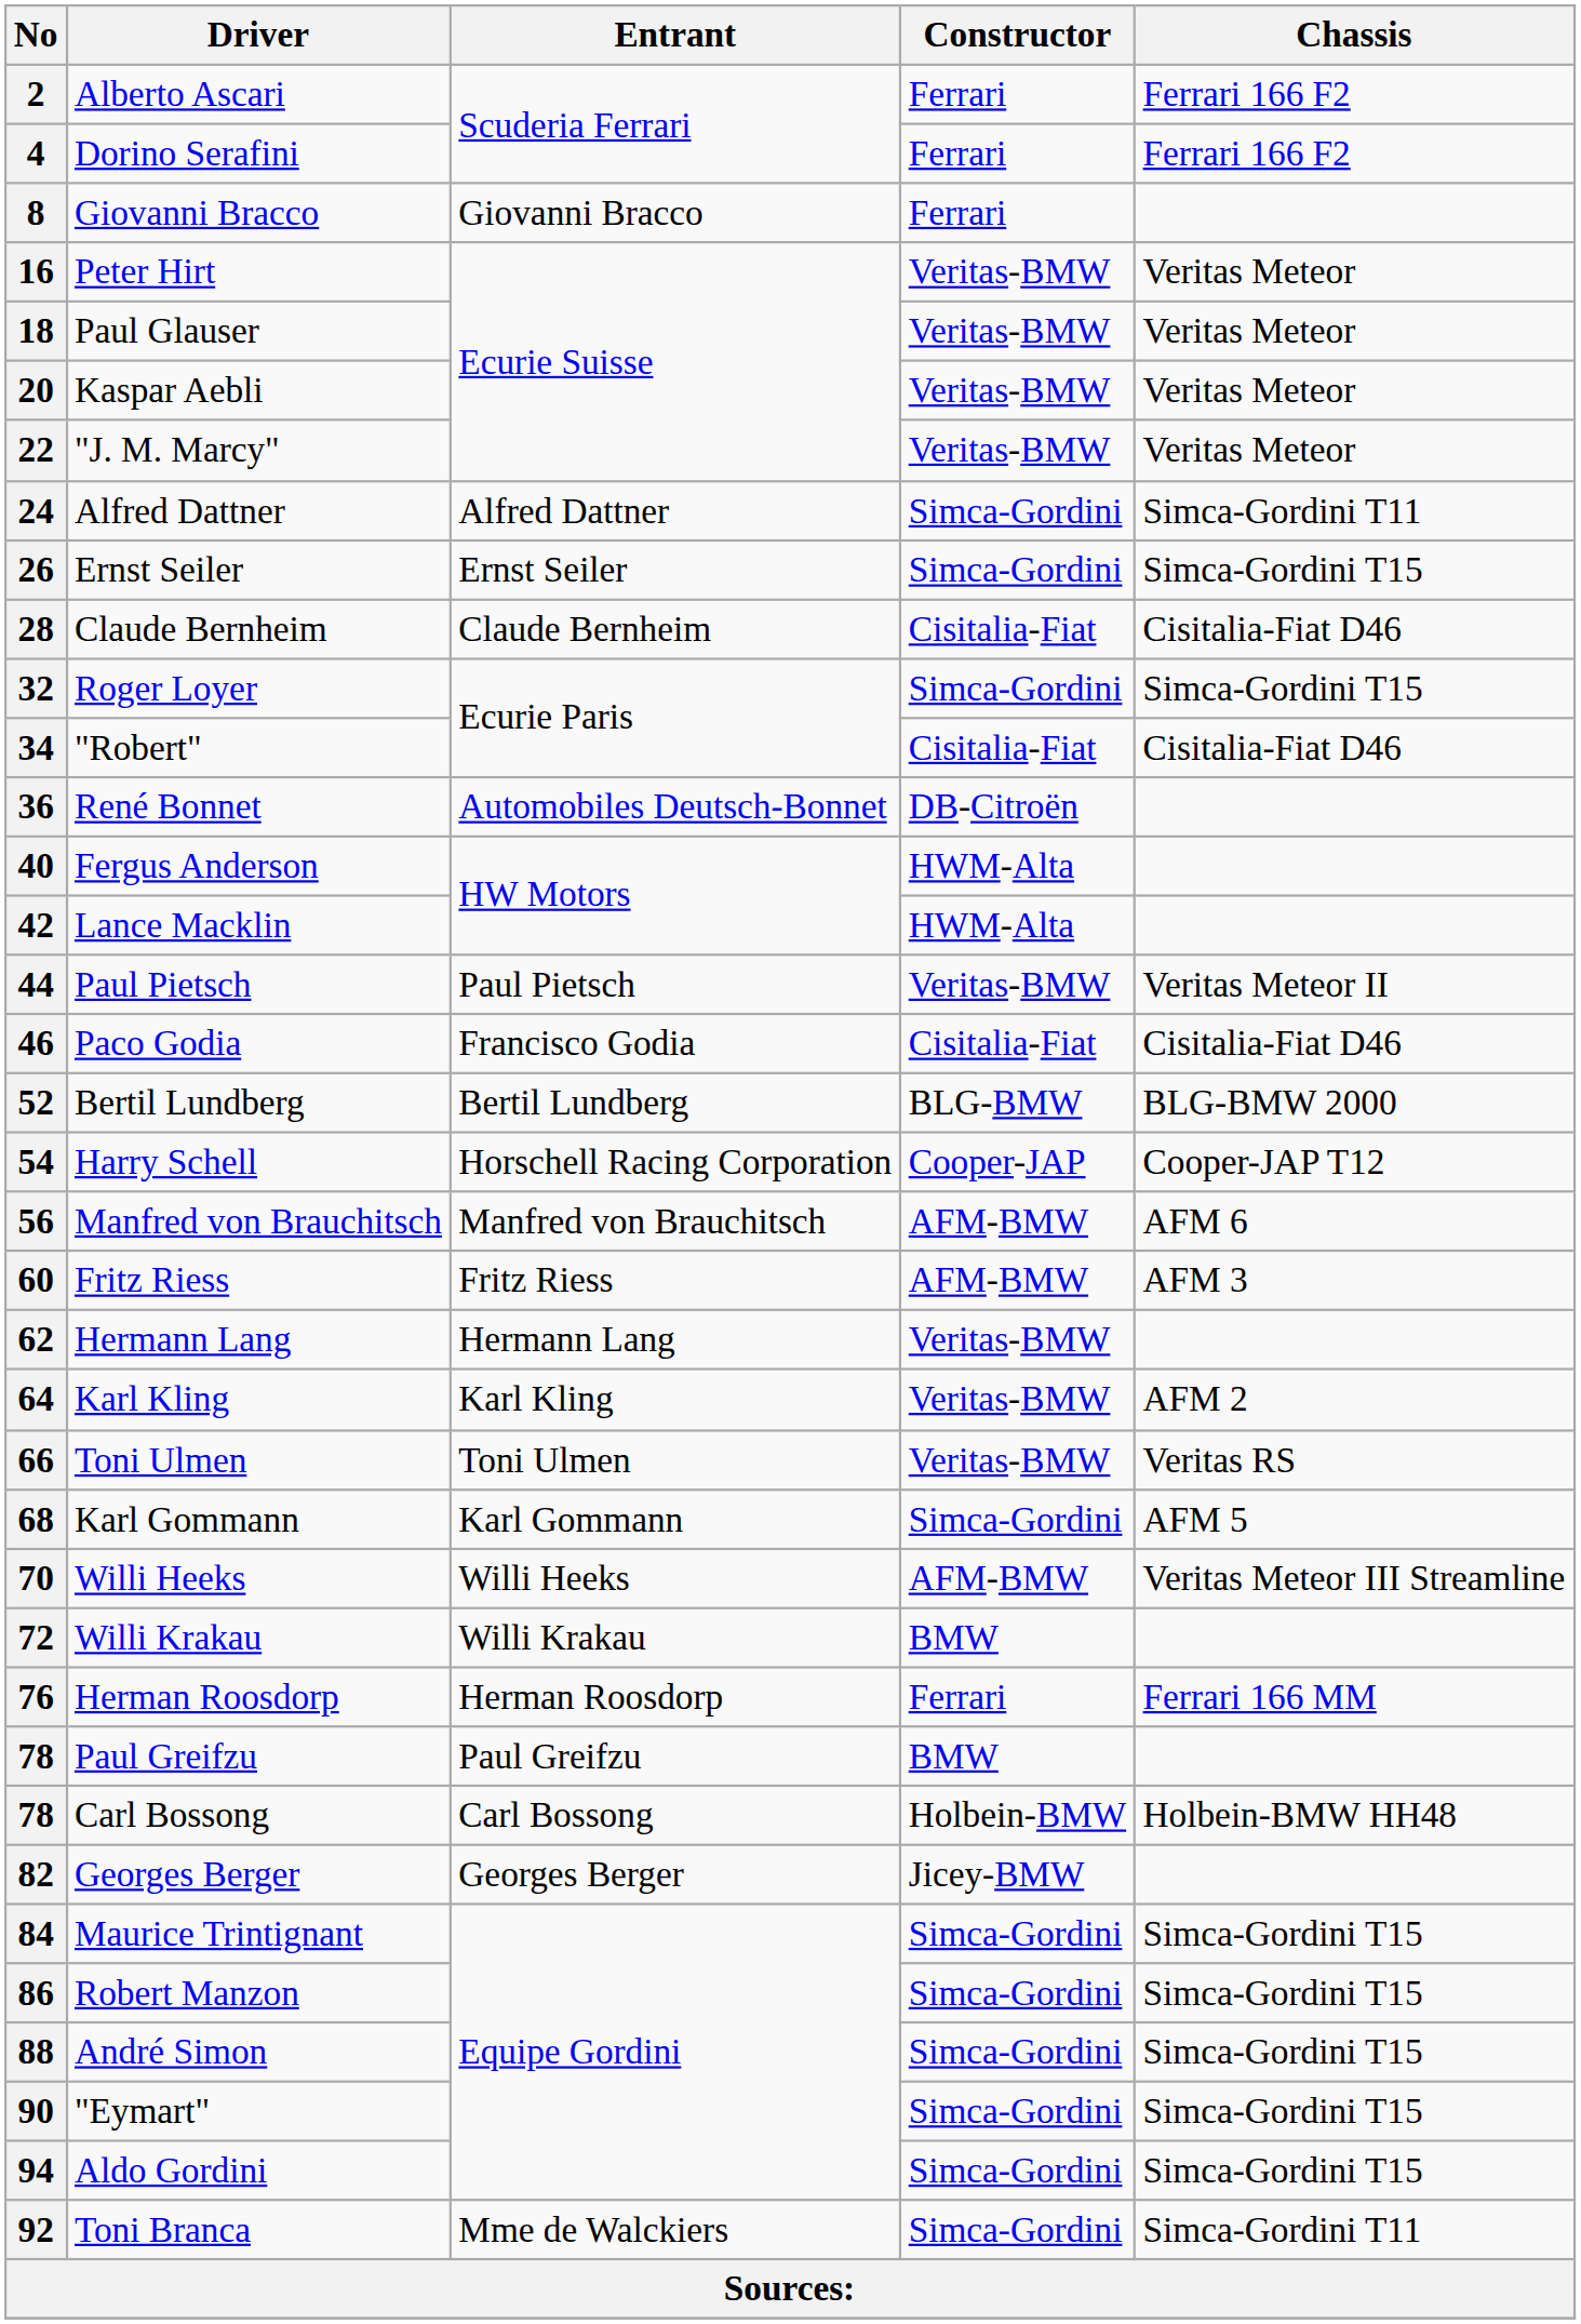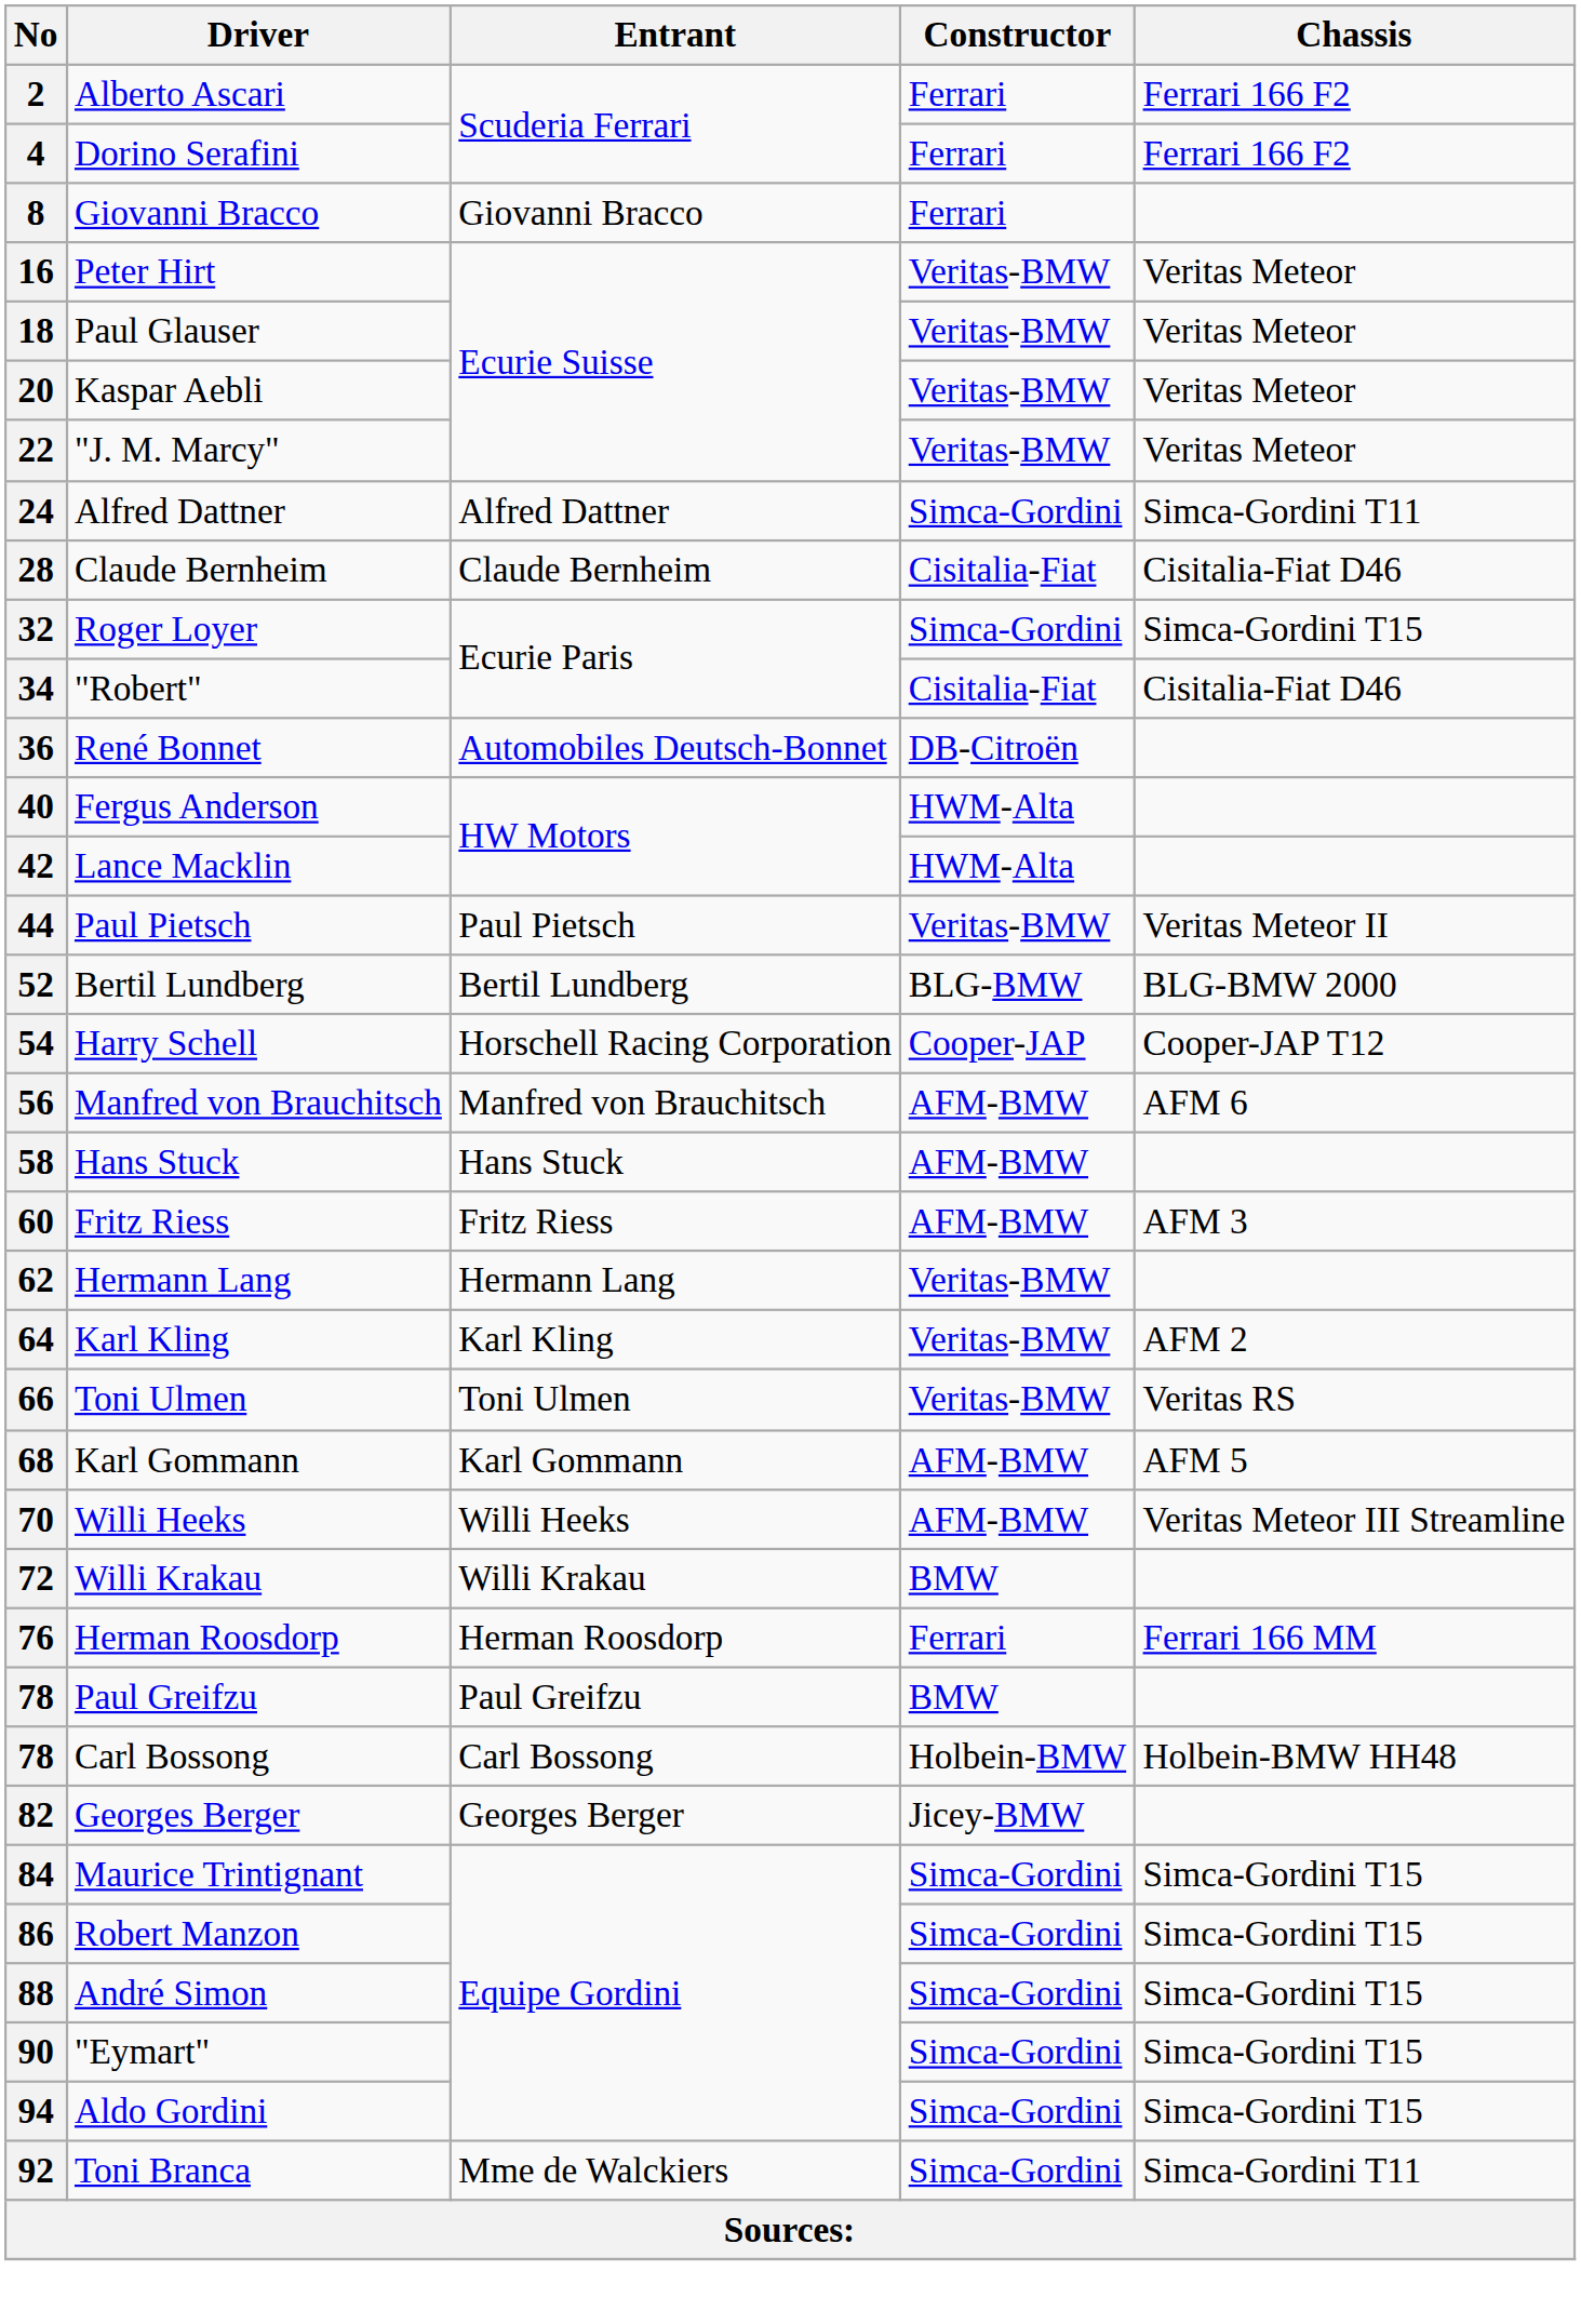 <table class="wikitable" style="font-size: 95%;">
 <tr>
 <th>No</th>
 <th>Driver</th>
 <th>Entrant</th>
 <th>Constructor</th>
 <th>Chassis</th>
 </tr>
 <tr>
 <th>2</th>
 <td> <a href='#'>Alberto Ascari</a></td>
 <td rowspan=2><a href='#'>Scuderia Ferrari</a></td>
 <td><a href='#'>Ferrari</a></td>
 <td><a href='#'>Ferrari 166 F2</a></td>
 </tr>
 <tr>
 <th>4</th>
 <td> <a href='#'>Dorino Serafini</a></td>
 <td><a href='#'>Ferrari</a></td>
 <td><a href='#'>Ferrari 166 F2</a></td>
 </tr>
 <tr>
 <th>8</th>
 <td> <a href='#'>Giovanni Bracco</a></td>
 <td>Giovanni Bracco</td>
 <td><a href='#'>Ferrari</a></td>
 <td></td>
 </tr>
 <tr>
 <th>16</th>
 <td> <a href='#'>Peter Hirt</a></td>
 <td rowspan=4><a href='#'>Ecurie Suisse</a></td>
 <td><a href='#'>Veritas</a>-<a href='#'>BMW</a></td>
 <td>Veritas Meteor</td>
 </tr>
 <tr>
 <th>18</th>
 <td> Paul Glauser</td>
 <td><a href='#'>Veritas</a>-<a href='#'>BMW</a></td>
 <td>Veritas Meteor</td>
 </tr>
 <tr>
 <th>20</th>
 <td> Kaspar Aebli</td>
 <td><a href='#'>Veritas</a>-<a href='#'>BMW</a></td>
 <td>Veritas Meteor</td>
 </tr>
 <tr>
 <th>22</th>
 <td> "J. M. Marcy"</td>
 <td><a href='#'>Veritas</a>-<a href='#'>BMW</a></td>
 <td>Veritas Meteor</td>
 </tr>
 <tr>
 <th>24</th>
 <td> Alfred Dattner</td>
 <td>Alfred Dattner</td>
 <td><a href='#'>Simca-Gordini</a></td>
 <td>Simca-Gordini T11</td>
 </tr>
 <tr>
-<th>26</th>
-<td> Ernst Seiler</td>
-<td>Ernst Seiler</td>
-<td><a href='#'>Simca-Gordini</a></td>
-<td>Simca-Gordini T15</td>
-</tr>
-<tr>
 <th>28</th>
 <td> Claude Bernheim</td>
 <td>Claude Bernheim</td>
 <td><a href='#'>Cisitalia</a>-<a href='#'>Fiat</a></td>
 <td>Cisitalia-Fiat D46</td>
 </tr>
 <tr>
 <th>32</th>
 <td> <a href='#'>Roger Loyer</a></td>
 <td rowspan=2>Ecurie Paris</td>
 <td><a href='#'>Simca-Gordini</a></td>
 <td>Simca-Gordini T15</td>
 </tr>
 <tr>
 <th>34</th>
 <td> "Robert"</td>
 <td><a href='#'>Cisitalia</a>-<a href='#'>Fiat</a></td>
 <td>Cisitalia-Fiat D46</td>
 </tr>
 <tr>
 <th>36</th>
 <td> <a href='#'>René Bonnet</a></td>
 <td><a href='#'>Automobiles Deutsch-Bonnet</a></td>
 <td><a href='#'>DB</a>-<a href='#'>Citroën</a></td>
 <td></td>
 </tr>
 <tr>
 <th>40</th>
 <td> <a href='#'>Fergus Anderson</a></td>
 <td rowspan=2><a href='#'>HW Motors</a></td>
 <td><a href='#'>HWM</a>-<a href='#'>Alta</a></td>
 <td></td>
 </tr>
 <tr>
 <th>42</th>
 <td> <a href='#'>Lance Macklin</a></td>
 <td><a href='#'>HWM</a>-<a href='#'>Alta</a></td>
 <td></td>
 </tr>
 <tr>
 <th>44</th>
 <td> <a href='#'>Paul Pietsch</a></td>
 <td>Paul Pietsch</td>
 <td><a href='#'>Veritas</a>-<a href='#'>BMW</a></td>
 <td>Veritas Meteor II</td>
 </tr>
 <tr>
-<th>46</th>
-<td> <a href='#'>Paco Godia</a></td>
-<td>Francisco Godia</td>
-<td><a href='#'>Cisitalia</a>-<a href='#'>Fiat</a></td>
-<td>Cisitalia-Fiat D46</td>
-</tr>
-<tr>
 <th>52</th>
 <td> Bertil Lundberg</td>
 <td>Bertil Lundberg</td>
 <td>BLG-<a href='#'>BMW</a></td>
 <td>BLG-BMW 2000</td>
 </tr>
 <tr>
 <th>54</th>
 <td> <a href='#'>Harry Schell</a></td>
 <td>Horschell Racing Corporation</td>
 <td><a href='#'>Cooper</a>-<a href='#'>JAP</a></td>
 <td>Cooper-JAP T12</td>
 </tr>
 <tr>
 <th>56</th>
 <td> <a href='#'>Manfred von Brauchitsch</a></td>
 <td>Manfred von Brauchitsch</td>
 <td><a href='#'>AFM</a>-<a href='#'>BMW</a></td>
 <td>AFM 6</td>
+</tr>
+<tr>
+<th>58</th>
+<td> <a href='#'>Hans Stuck</a></td>
+<td>Hans Stuck</td>
+<td><a href='#'>AFM</a>-<a href='#'>BMW</a></td>
+<td></td>
 </tr>
 <tr>
 <th>60</th>
 <td> <a href='#'>Fritz Riess</a></td>
 <td>Fritz Riess</td>
 <td><a href='#'>AFM</a>-<a href='#'>BMW</a></td>
 <td>AFM 3</td>
 </tr>
 <tr>
 <th>62</th>
 <td> <a href='#'>Hermann Lang</a></td>
 <td>Hermann Lang</td>
 <td><a href='#'>Veritas</a>-<a href='#'>BMW</a></td>
 <td></td>
 </tr>
 <tr>
 <th>64</th>
 <td> <a href='#'>Karl Kling</a></td>
 <td>Karl Kling</td>
 <td><a href='#'>Veritas</a>-<a href='#'>BMW</a></td>
 <td>AFM 2</td>
 </tr>
 <tr>
 <th>66</th>
 <td> <a href='#'>Toni Ulmen</a></td>
 <td>Toni Ulmen</td>
 <td><a href='#'>Veritas</a>-<a href='#'>BMW</a></td>
 <td>Veritas RS</td>
 </tr>
 <tr>
 <th>68</th>
 <td> Karl Gommann</td>
 <td>Karl Gommann</td>
-<td><a href='#'>Simca-Gordini</a></td>
+<td><a href='#'>AFM</a>-<a href='#'>BMW</a></td>
 <td>AFM 5</td>
 </tr>
 <tr>
 <th>70</th>
 <td> <a href='#'>Willi Heeks</a></td>
 <td>Willi Heeks</td>
 <td><a href='#'>AFM</a>-<a href='#'>BMW</a></td>
 <td>Veritas Meteor III Streamline</td>
 </tr>
 <tr>
 <th>72</th>
 <td> <a href='#'>Willi Krakau</a></td>
 <td>Willi Krakau</td>
 <td><a href='#'>BMW</a></td>
 <td></td>
 </tr>
 <tr>
 <th>76</th>
 <td> <a href='#'>Herman Roosdorp</a></td>
 <td>Herman Roosdorp</td>
 <td><a href='#'>Ferrari</a></td>
 <td><a href='#'>Ferrari 166 MM</a></td>
 </tr>
 <tr>
 <th>78</th>
 <td> <a href='#'>Paul Greifzu</a></td>
 <td>Paul Greifzu</td>
 <td><a href='#'>BMW</a></td>
 <td></td>
 </tr>
 <tr>
 <th>78</th>
 <td> Carl Bossong</td>
 <td>Carl Bossong</td>
 <td>Holbein-<a href='#'>BMW</a></td>
 <td>Holbein-BMW HH48</td>
 </tr>
 <tr>
 <th>82</th>
 <td> <a href='#'>Georges Berger</a></td>
 <td>Georges Berger</td>
 <td>Jicey-<a href='#'>BMW</a></td>
 <td></td>
 </tr>
 <tr>
 <th>84</th>
 <td> <a href='#'>Maurice Trintignant</a></td>
 <td rowspan=5><a href='#'>Equipe Gordini</a></td>
 <td><a href='#'>Simca-Gordini</a></td>
 <td>Simca-Gordini T15</td>
 </tr>
 <tr>
 <th>86</th>
 <td> <a href='#'>Robert Manzon</a></td>
 <td><a href='#'>Simca-Gordini</a></td>
 <td>Simca-Gordini T15</td>
 </tr>
 <tr>
 <th>88</th>
 <td> <a href='#'>André Simon</a></td>
 <td><a href='#'>Simca-Gordini</a></td>
 <td>Simca-Gordini T15</td>
 </tr>
 <tr>
 <th>90</th>
 <td> "Eymart"</td>
 <td><a href='#'>Simca-Gordini</a></td>
 <td>Simca-Gordini T15</td>
 </tr>
 <tr>
 <th>94</th>
 <td> <a href='#'>Aldo Gordini</a></td>
 <td><a href='#'>Simca-Gordini</a></td>
 <td>Simca-Gordini T15</td>
 </tr>
 <tr>
 <th>92</th>
 <td> <a href='#'>Toni Branca</a></td>
 <td>Mme de Walckiers</td>
 <td><a href='#'>Simca-Gordini</a></td>
 <td>Simca-Gordini T11</td>
 </tr>
 <tr style="background-color:#E5E4E2" align="center">
 <th colspan=5>Sources:</th>
 </tr>
 <tr>
 </tr>
 </table>
